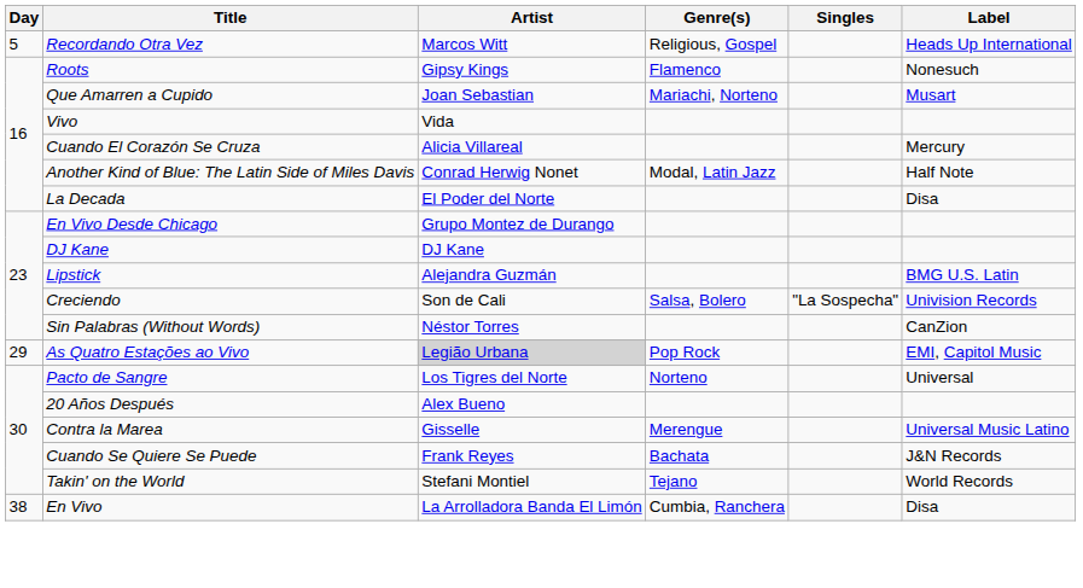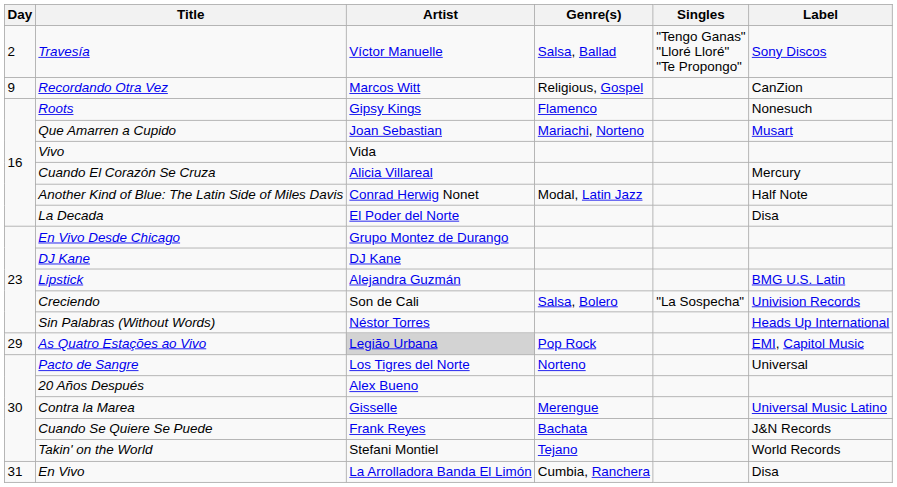 <table class="wikitable sortable" style="text-align: left;">
 <tr>
 <th>Day</th>
 <th>Title</th>
 <th>Artist</th>
 <th>Genre(s)</th>
 <th>Singles</th>
 <th>Label</th>
 </tr>
 <tr>
-<td>5</td>
+<td>2</td>
+<td><em><a href='#'>Travesía</a></em></td>
+<td><a href='#'>Víctor Manuelle</a></td>
+<td><a href='#'>Salsa</a>, <a href='#'>Ballad</a></td>
+<td>"Tengo Ganas"<br>"Lloré Lloré"<br>"Te Propongo"</td>
+<td><a href='#'>Sony Discos</a></td>
+</tr>
+<tr>
+<td>9</td>
 <td><em><a href='#'>Recordando Otra Vez</a></em></td>
 <td><a href='#'>Marcos Witt</a></td>
 <td>Religious, <a href='#'>Gospel</a></td>
 <td></td>
-<td><a href='#'>Heads Up International</a></td>
+<td>CanZion</td>
 </tr>
 <tr>
 <td rowspan="6">16</td>
 <td><em><a href='#'>Roots</a></em></td>
 <td><a href='#'>Gipsy Kings</a></td>
 <td><a href='#'>Flamenco</a></td>
 <td></td>
 <td>Nonesuch</td>
 </tr>
 <tr>
 <td><em>Que Amarren a Cupido</em></td>
 <td><a href='#'>Joan Sebastian</a></td>
 <td><a href='#'>Mariachi</a>, <a href='#'>Norteno</a></td>
 <td></td>
 <td><a href='#'>Musart</a></td>
 </tr>
 <tr>
 <td><em>Vivo</em></td>
 <td>Vida</td>
 <td></td>
 <td></td>
 <td></td>
 </tr>
 <tr>
 <td><em>Cuando El Corazón Se Cruza</em></td>
 <td><a href='#'>Alicia Villareal</a></td>
 <td></td>
 <td></td>
 <td>Mercury</td>
 </tr>
 <tr>
 <td><em>Another Kind of Blue: The Latin Side of Miles Davis</em></td>
 <td><a href='#'>Conrad Herwig</a> Nonet</td>
 <td>Modal, <a href='#'>Latin Jazz</a></td>
 <td></td>
 <td>Half Note</td>
 </tr>
 <tr>
 <td><em>La Decada</em></td>
 <td><a href='#'>El Poder del Norte</a></td>
 <td></td>
 <td></td>
 <td>Disa</td>
 </tr>
 <tr>
 <td rowspan="5">23</td>
 <td><em><a href='#'>En Vivo Desde Chicago</a></em></td>
 <td><a href='#'>Grupo Montez de Durango</a></td>
 <td></td>
 <td></td>
 <td></td>
 </tr>
 <tr>
 <td><em><a href='#'>DJ Kane</a></em></td>
 <td><a href='#'>DJ Kane</a></td>
 <td></td>
 <td></td>
 <td></td>
 </tr>
 <tr>
 <td><em><a href='#'>Lipstick</a></em></td>
 <td><a href='#'>Alejandra Guzmán</a></td>
 <td></td>
 <td></td>
 <td><a href='#'>BMG U.S. Latin</a></td>
 </tr>
 <tr>
 <td><em>Creciendo</em></td>
 <td>Son de Cali</td>
 <td><a href='#'>Salsa</a>, <a href='#'>Bolero</a></td>
 <td>"La Sospecha"</td>
 <td><a href='#'>Univision Records</a></td>
 </tr>
 <tr>
 <td><em>Sin Palabras (Without Words)</em></td>
 <td><a href='#'>Néstor Torres</a></td>
 <td></td>
 <td></td>
-<td>CanZion</td>
+<td><a href='#'>Heads Up International</a></td>
 </tr>
 <tr>
 <td>29</td>
 <td><em><a href='#'>As Quatro Estações ao Vivo</a></em></td>
 <td style="background: lightgrey;"><a href='#'>Legião Urbana</a></td>
 <td><a href='#'>Pop Rock</a></td>
 <td></td>
 <td><a href='#'>EMI</a>, <a href='#'>Capitol Music</a></td>
 </tr>
 <tr>
 <td rowspan="5">30</td>
 <td><em><a href='#'>Pacto de Sangre</a></em></td>
 <td><a href='#'>Los Tigres del Norte</a></td>
 <td><a href='#'>Norteno</a></td>
 <td></td>
 <td>Universal</td>
 </tr>
 <tr>
 <td><em>20 Años Después</em></td>
 <td><a href='#'>Alex Bueno</a></td>
 <td></td>
 <td></td>
 <td></td>
 </tr>
 <tr>
 <td><em>Contra la Marea</em></td>
 <td><a href='#'>Gisselle</a></td>
 <td><a href='#'>Merengue</a></td>
 <td></td>
 <td><a href='#'>Universal Music Latino</a></td>
 </tr>
 <tr>
 <td><em>Cuando Se Quiere Se Puede</em></td>
 <td><a href='#'>Frank Reyes</a></td>
 <td><a href='#'>Bachata</a></td>
 <td></td>
 <td>J&N Records</td>
 </tr>
 <tr>
 <td><em>Takin' on the World</em></td>
 <td>Stefani Montiel</td>
 <td><a href='#'>Tejano</a></td>
 <td></td>
 <td>World Records</td>
 </tr>
 <tr>
-<td>38</td>
+<td>31</td>
 <td><em>En Vivo</em></td>
 <td><a href='#'>La Arrolladora Banda El Limón</a></td>
 <td>Cumbia, <a href='#'>Ranchera</a></td>
 <td></td>
 <td>Disa</td>
 </tr>
 </table>
